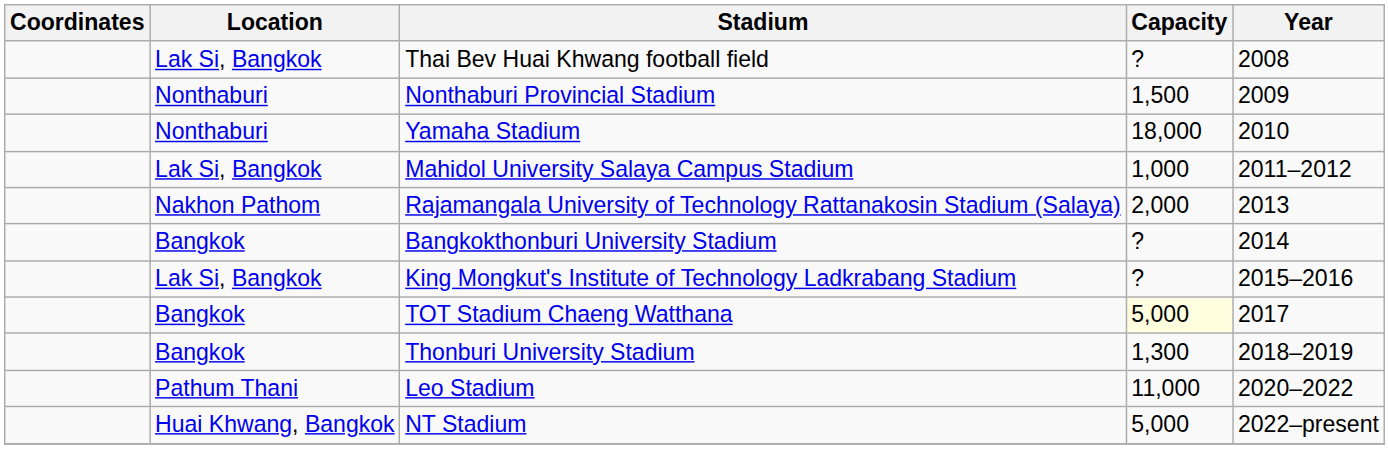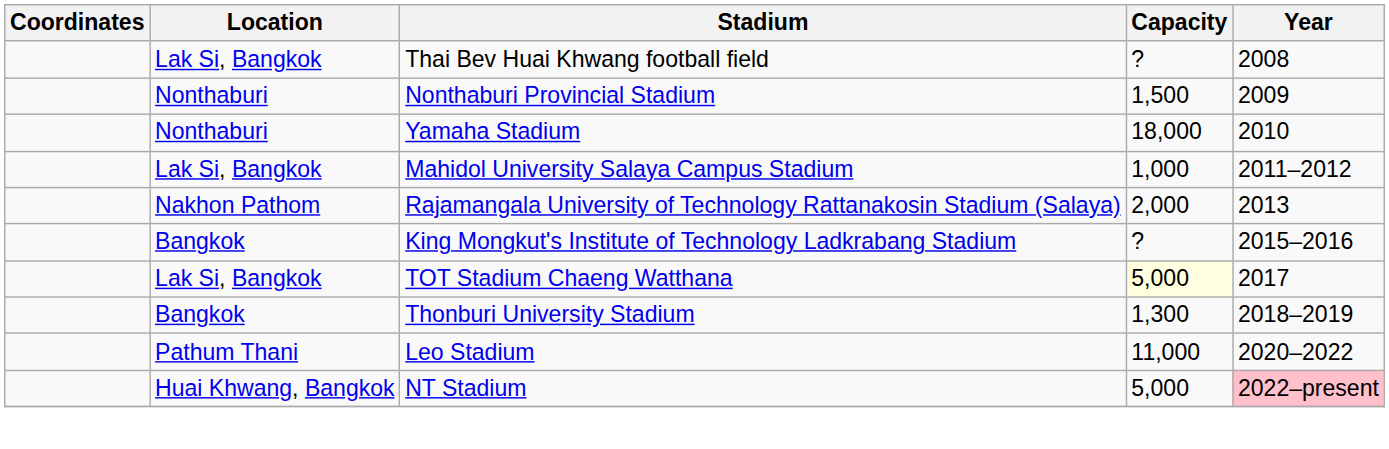 <table class="wikitable sortable">
 <tr>
 <th>Coordinates</th>
 <th>Location</th>
 <th>Stadium</th>
 <th>Capacity</th>
 <th>Year</th>
 </tr>
 <tr>
 <td></td>
 <td><a href='#'>Lak Si</a>, <a href='#'>Bangkok</a></td>
 <td>Thai Bev Huai Khwang football field</td>
 <td>?</td>
 <td>2008</td>
 </tr>
 <tr>
 <td></td>
 <td><a href='#'>Nonthaburi</a></td>
 <td><a href='#'>Nonthaburi Provincial Stadium</a></td>
 <td>1,500</td>
 <td>2009</td>
 </tr>
 <tr>
 <td></td>
 <td><a href='#'>Nonthaburi</a></td>
 <td><a href='#'>Yamaha Stadium</a></td>
 <td>18,000</td>
 <td>2010</td>
 </tr>
 <tr>
 <td></td>
 <td><a href='#'>Lak Si</a>, <a href='#'>Bangkok</a></td>
 <td><a href='#'>Mahidol University Salaya Campus Stadium</a></td>
 <td>1,000</td>
 <td>2011–2012</td>
 </tr>
 <tr>
 <td></td>
 <td><a href='#'>Nakhon Pathom</a></td>
 <td><a href='#'>Rajamangala University of Technology Rattanakosin Stadium (Salaya)</a></td>
 <td>2,000</td>
 <td>2013</td>
 </tr>
 <tr>
 <td></td>
 <td><a href='#'>Bangkok</a></td>
-<td><a href='#'>Bangkokthonburi University Stadium</a></td>
-<td>?</td>
-<td>2014</td>
-</tr>
-<tr>
-<td></td>
-<td><a href='#'>Lak Si</a>, <a href='#'>Bangkok</a></td>
 <td><a href='#'>King Mongkut's Institute of Technology Ladkrabang Stadium</a></td>
 <td>?</td>
 <td>2015–2016</td>
 </tr>
 <tr>
 <td></td>
-<td><a href='#'>Bangkok</a></td>
+<td><a href='#'>Lak Si</a>, <a href='#'>Bangkok</a></td>
 <td><a href='#'>TOT Stadium Chaeng Watthana</a></td>
 <td style="background: lightyellow;">5,000</td>
 <td>2017</td>
 </tr>
 <tr>
 <td></td>
 <td><a href='#'>Bangkok</a></td>
 <td><a href='#'>Thonburi University Stadium</a></td>
 <td>1,300</td>
 <td>2018–2019</td>
 </tr>
 <tr>
 <td></td>
 <td><a href='#'>Pathum Thani</a></td>
 <td><a href='#'>Leo Stadium</a></td>
 <td>11,000</td>
 <td>2020–2022</td>
 </tr>
 <tr>
 <td></td>
 <td><a href='#'>Huai Khwang</a>, <a href='#'>Bangkok</a></td>
 <td><a href='#'>NT Stadium</a></td>
 <td>5,000</td>
-<td>2022–present</td>
+<td style="background: pink;">2022–present</td>
 </tr>
 <tr>
 </tr>
 </table>
